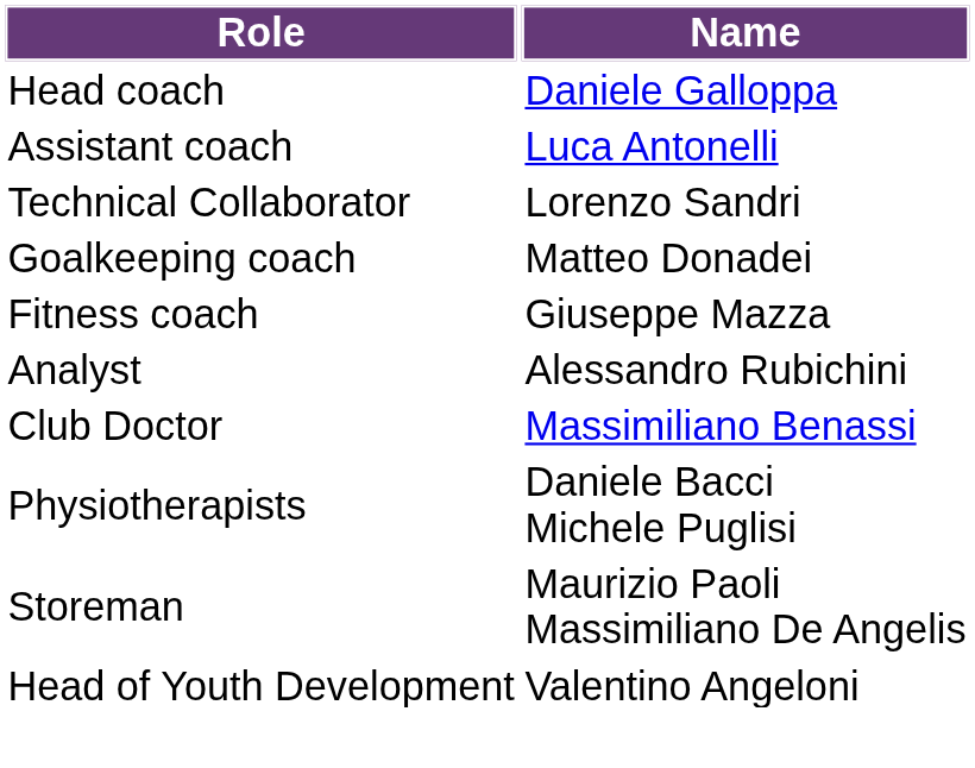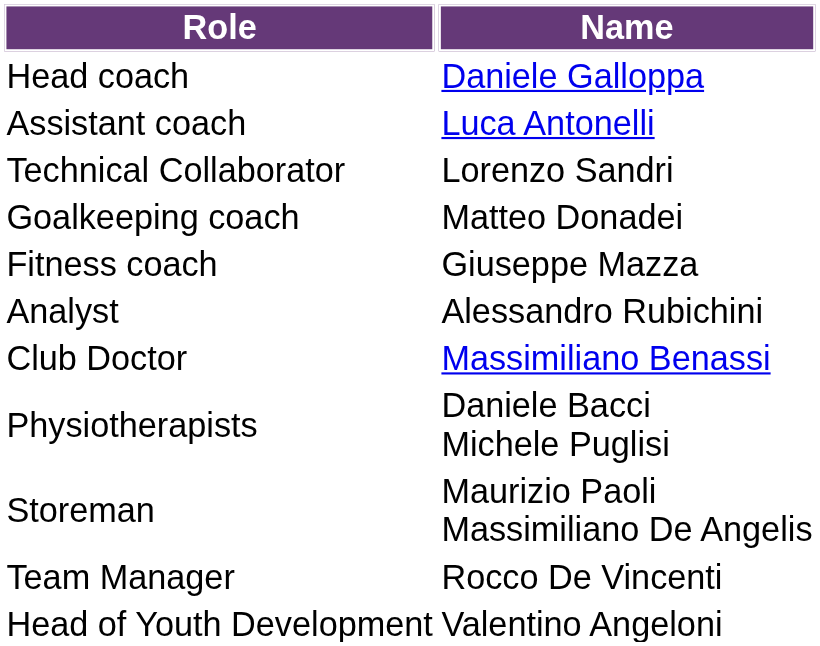 <table class="toccolours">
 <tr>
 <th style="background:#653978;color:#ffffff;border:1px solid #ffffff;">Role</th>
 <th style="background:#653978;color:#ffffff;border:1px solid #ffffff;">Name</th>
 </tr>
 <tr>
 <td>Head coach</td>
 <td> <a href='#'>Daniele Galloppa</a></td>
 </tr>
 <tr>
 <td>Assistant coach</td>
 <td> <a href='#'>Luca Antonelli</a></td>
 </tr>
 <tr>
 <td>Technical Collaborator</td>
 <td> Lorenzo Sandri</td>
 </tr>
 <tr>
 <td>Goalkeeping coach</td>
 <td> Matteo Donadei</td>
 </tr>
 <tr>
 <td>Fitness coach</td>
 <td> Giuseppe Mazza</td>
 </tr>
 <tr>
 <td>Analyst</td>
 <td> Alessandro Rubichini</td>
 </tr>
 <tr>
 <td>Club Doctor</td>
 <td> <a href='#'>Massimiliano Benassi</a></td>
 </tr>
 <tr>
 <td>Physiotherapists</td>
 <td> Daniele Bacci <br>  Michele Puglisi</td>
 </tr>
 <tr>
 <td>Storeman</td>
 <td> Maurizio Paoli  <br>  Massimiliano De Angelis</td>
 </tr>
 <tr>
+<td>Team Manager</td>
+<td> Rocco De Vincenti</td>
+</tr>
+<tr>
 <td>Head of Youth Development</td>
 <td> Valentino Angeloni</td>
 </tr>
 </table>
